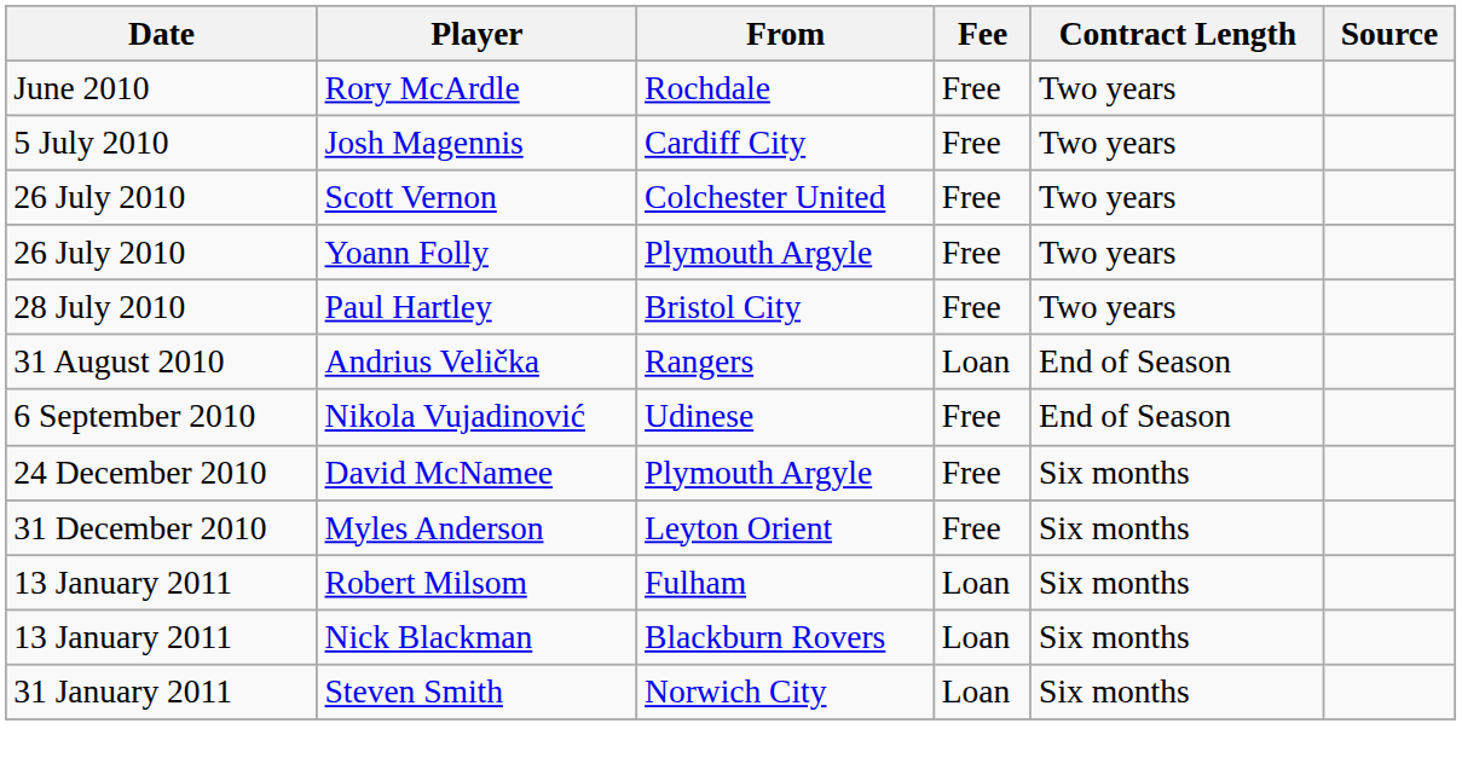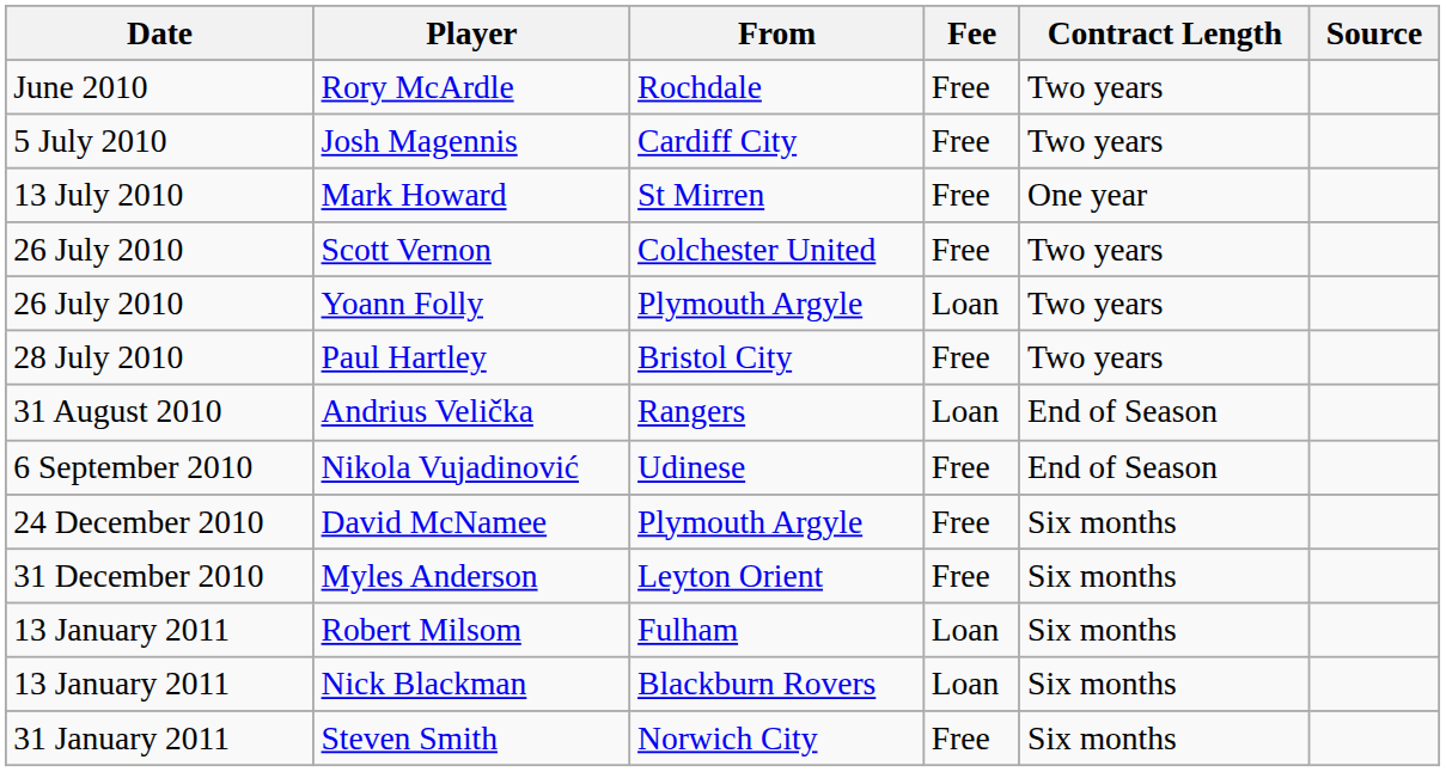 <table class="wikitable" style="text-align:center; font-size:95%; width:75%; text-align:left">
 <tr>
 <th>Date</th>
 <th>Player</th>
 <th>From</th>
 <th>Fee</th>
 <th>Contract Length</th>
 <th>Source</th>
 </tr>
 <tr>
 <td>June 2010</td>
 <td align=left> <a href='#'>Rory McArdle</a></td>
 <td align=left> <a href='#'>Rochdale</a></td>
 <td>Free</td>
 <td>Two years</td>
 <td></td>
 </tr>
 <tr>
 <td>5 July 2010</td>
 <td align=left> <a href='#'>Josh Magennis</a></td>
 <td align=left> <a href='#'>Cardiff City</a></td>
 <td>Free</td>
 <td>Two years</td>
 <td></td>
 </tr>
 <tr>
+<td>13 July 2010</td>
+<td align=left> <a href='#'>Mark Howard</a></td>
+<td align=left> <a href='#'>St Mirren</a></td>
+<td>Free</td>
+<td>One year</td>
+<td></td>
+</tr>
+<tr>
 <td>26 July 2010</td>
 <td align=left> <a href='#'>Scott Vernon</a></td>
 <td align=left> <a href='#'>Colchester United</a></td>
 <td>Free</td>
 <td>Two years</td>
 <td></td>
 </tr>
 <tr>
 <td>26 July 2010</td>
 <td align=left> <a href='#'>Yoann Folly</a></td>
 <td align=left> <a href='#'>Plymouth Argyle</a></td>
-<td>Free</td>
+<td>Loan</td>
 <td>Two years</td>
 <td></td>
 </tr>
 <tr>
 <td>28 July 2010</td>
 <td align=left> <a href='#'>Paul Hartley</a></td>
 <td align=left> <a href='#'>Bristol City</a></td>
 <td>Free</td>
 <td>Two years</td>
 <td></td>
 </tr>
 <tr>
 <td>31 August 2010</td>
 <td align=left> <a href='#'>Andrius Velička</a></td>
 <td align=left> <a href='#'>Rangers</a></td>
 <td>Loan</td>
 <td>End of Season</td>
 <td></td>
 </tr>
 <tr>
 <td>6 September 2010</td>
 <td align=left> <a href='#'>Nikola Vujadinović</a></td>
 <td align=left> <a href='#'>Udinese</a></td>
 <td>Free</td>
 <td>End of Season</td>
 <td></td>
 </tr>
 <tr>
 <td>24 December 2010</td>
 <td align=left> <a href='#'>David McNamee</a></td>
 <td align=left> <a href='#'>Plymouth Argyle</a></td>
 <td>Free</td>
 <td>Six months</td>
 <td></td>
 </tr>
 <tr>
 <td>31 December 2010</td>
 <td align=left> <a href='#'>Myles Anderson</a></td>
 <td align=left> <a href='#'>Leyton Orient</a></td>
 <td>Free</td>
 <td>Six months</td>
 <td></td>
 </tr>
 <tr>
 <td>13 January 2011</td>
 <td align=left> <a href='#'>Robert Milsom</a></td>
 <td align=left> <a href='#'>Fulham</a></td>
 <td>Loan</td>
 <td>Six months</td>
 <td></td>
 </tr>
 <tr>
 <td>13 January 2011</td>
 <td align=left> <a href='#'>Nick Blackman</a></td>
 <td align=left> <a href='#'>Blackburn Rovers</a></td>
 <td>Loan</td>
 <td>Six months</td>
 <td></td>
 </tr>
 <tr>
 <td>31 January 2011</td>
 <td align=left> <a href='#'>Steven Smith</a></td>
 <td align=left> <a href='#'>Norwich City</a></td>
-<td>Loan</td>
+<td>Free</td>
 <td>Six months</td>
 <td></td>
 </tr>
 </table>
